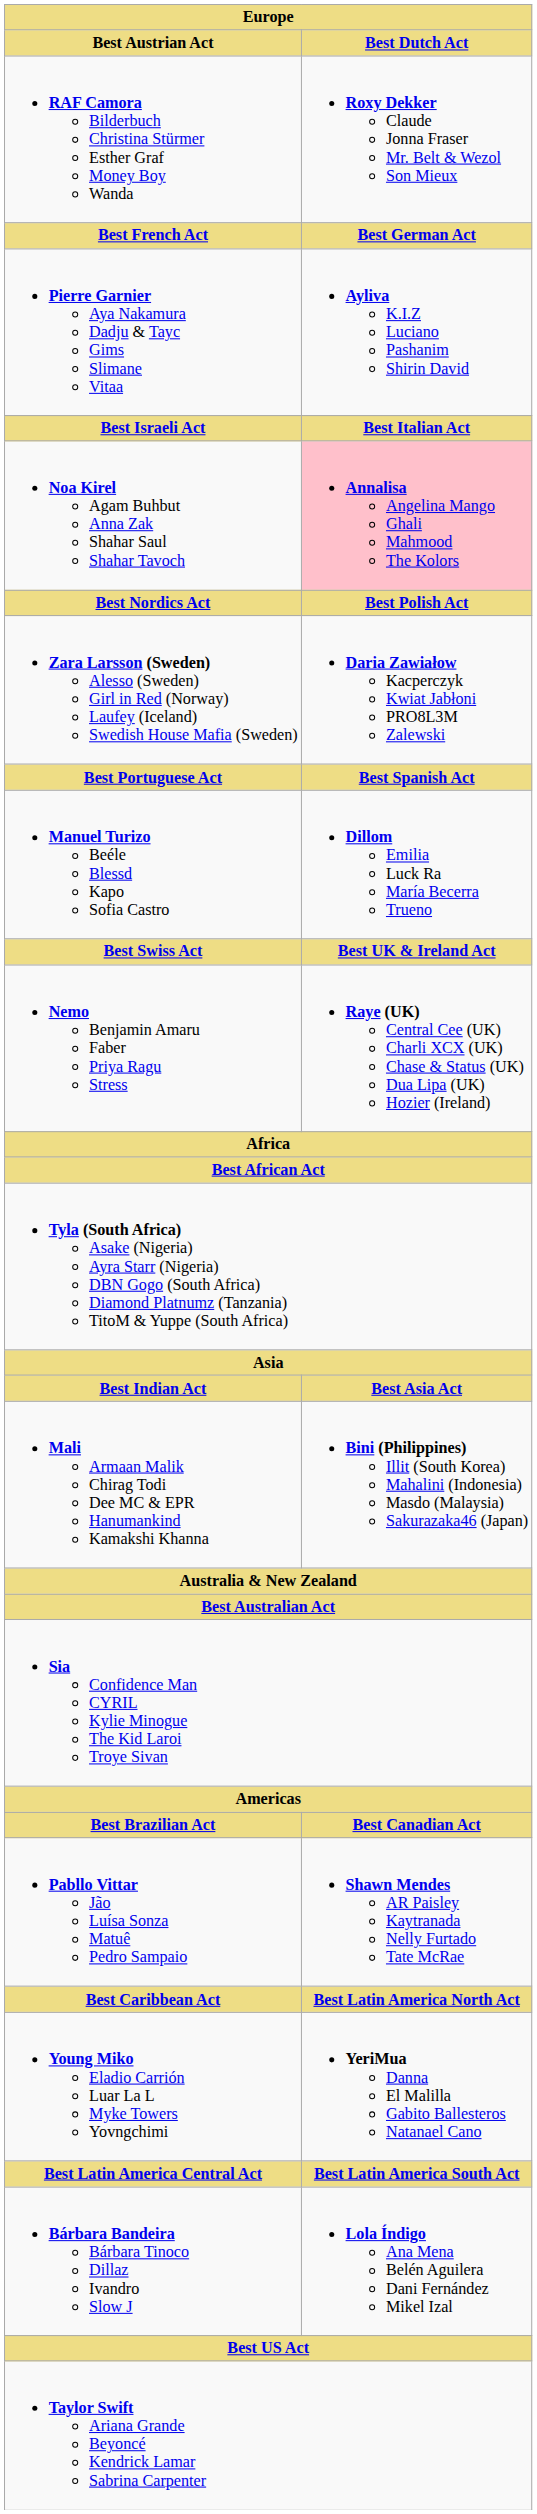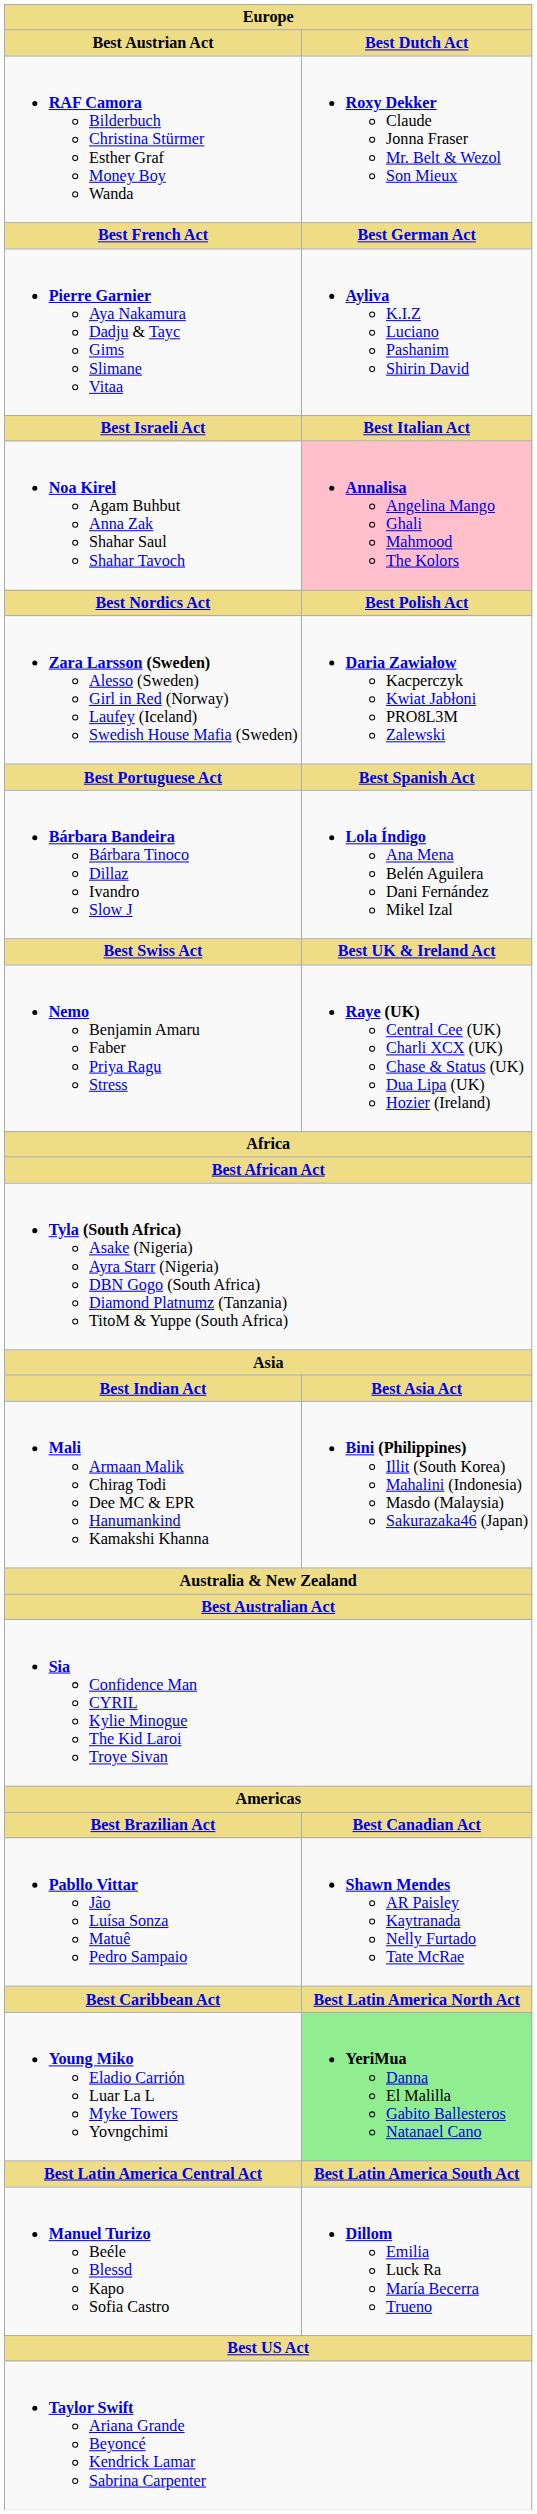 <table class="wikitable" style="width=" 100%">
 <tr>
 <th colspan="2" style="background:#EEDD85; width=50%">Europe</th>
 </tr>
 <tr>
 <th style="background:#EEDD85; width=50%">Best Austrian Act</th>
 <th style="background:#EEDD85; width=50%"><a href='#'>Best Dutch Act</a></th>
 </tr>
 <tr>
 <td valign="top"><br><ul><li><strong><a href='#'>RAF Camora</a></strong><ul><li><a href='#'>Bilderbuch</a></li><li><a href='#'>Christina Stürmer</a></li><li>Esther Graf</li><li><a href='#'>Money Boy</a></li><li>Wanda</li></ul></li></ul></td>
 <td valign="top"><br><ul><li><strong><a href='#'>Roxy Dekker</a></strong><ul><li>Claude</li><li>Jonna Fraser</li><li><a href='#'>Mr. Belt & Wezol</a></li><li><a href='#'>Son Mieux</a></li></ul></li></ul></td>
 </tr>
 <tr>
 <th style="background:#EEDD85; width=50%"><a href='#'>Best French Act</a></th>
 <th style="background:#EEDD85; width=50%"><a href='#'>Best German Act</a></th>
 </tr>
 <tr>
 <td valign="top"><br><ul><li><strong><a href='#'>Pierre Garnier</a></strong><ul><li><a href='#'>Aya Nakamura</a></li><li><a href='#'>Dadju</a> & <a href='#'>Tayc</a></li><li><a href='#'>Gims</a></li><li><a href='#'>Slimane</a></li><li><a href='#'>Vitaa</a></li></ul></li></ul></td>
 <td valign="top"><br><ul><li><strong><a href='#'>Ayliva</a></strong><ul><li><a href='#'>K.I.Z</a></li><li><a href='#'>Luciano</a></li><li><a href='#'>Pashanim</a></li><li><a href='#'>Shirin David</a></li></ul></li></ul></td>
 </tr>
 <tr>
 <th style="background:#EEDD85; width=50%"><a href='#'>Best Israeli Act</a></th>
 <th style="background:#EEDD85; width=50%"><a href='#'>Best Italian Act</a></th>
 </tr>
 <tr>
 <td valign="top"><br><ul><li><strong><a href='#'>Noa Kirel</a></strong><ul><li>Agam Buhbut</li><li><a href='#'>Anna Zak</a></li><li>Shahar Saul</li><li><a href='#'>Shahar Tavoch</a></li></ul></li></ul></td>
 <td valign="top" style="background: pink;"><br><ul><li><strong><a href='#'>Annalisa</a></strong><ul><li><a href='#'>Angelina Mango</a></li><li><a href='#'>Ghali</a></li><li><a href='#'>Mahmood</a></li><li><a href='#'>The Kolors</a></li></ul></li></ul></td>
 </tr>
 <tr>
 <th style="background:#EEDD85; width=50%"><a href='#'>Best Nordics Act</a></th>
 <th style="background:#EEDD85; width=50%"><a href='#'>Best Polish Act</a></th>
 </tr>
 <tr>
 <td valign="top"><br><ul><li><strong><a href='#'>Zara Larsson</a> (Sweden)</strong><ul><li><a href='#'>Alesso</a> (Sweden)</li><li><a href='#'>Girl in Red</a> (Norway)</li><li><a href='#'>Laufey</a> (Iceland)</li><li><a href='#'>Swedish House Mafia</a> (Sweden)</li></ul></li></ul></td>
 <td valign="top"><br><ul><li><strong><a href='#'>Daria Zawiałow</a></strong><ul><li>Kacperczyk</li><li><a href='#'>Kwiat Jabłoni</a></li><li>PRO8L3M</li><li><a href='#'>Zalewski</a></li></ul></li></ul></td>
 </tr>
 <tr>
 <th style="background:#EEDD85; width=50%"><a href='#'>Best Portuguese Act</a></th>
 <th style="background:#EEDD85; width=50%"><a href='#'>Best Spanish Act</a></th>
 </tr>
 <tr>
-<td valign="top"><br><ul><li><strong><a href='#'>Manuel Turizo</a></strong><ul><li>Beéle</li><li><a href='#'>Blessd</a></li><li>Kapo</li><li>Sofia Castro</li></ul></li></ul></td>
-<td valign="top"><br><ul><li><strong><a href='#'>Dillom</a></strong><ul><li><a href='#'>Emilia</a></li><li>Luck Ra</li><li><a href='#'>María Becerra</a></li><li><a href='#'>Trueno</a></li></ul></li></ul></td>
+<td valign="top"><br><ul><li><strong><a href='#'>Bárbara Bandeira</a></strong><ul><li><a href='#'>Bárbara Tinoco</a></li><li><a href='#'>Dillaz</a></li><li>Ivandro</li><li><a href='#'>Slow J</a></li></ul></li></ul></td>
+<td valign="top"><br><ul><li><strong><a href='#'>Lola Índigo</a></strong><ul><li><a href='#'>Ana Mena</a></li><li>Belén Aguilera</li><li>Dani Fernández</li><li>Mikel Izal</li></ul></li></ul></td>
 </tr>
 <tr>
 <th style="background:#EEDD85; width=50%"><a href='#'>Best Swiss Act</a></th>
 <th style="background:#EEDD85; width=50%"><a href='#'>Best UK & Ireland Act</a></th>
 </tr>
 <tr>
 <td valign="top"><br><ul><li><strong><a href='#'>Nemo</a></strong><ul><li>Benjamin Amaru</li><li>Faber</li><li><a href='#'>Priya Ragu</a></li><li><a href='#'>Stress</a></li></ul></li></ul></td>
 <td valign="top"><br><ul><li><strong><a href='#'>Raye</a> (UK) </strong><ul><li><a href='#'>Central Cee</a> (UK)</li><li><a href='#'>Charli XCX</a> (UK)</li><li><a href='#'>Chase & Status</a> (UK)</li><li><a href='#'>Dua Lipa</a> (UK)</li><li><a href='#'>Hozier</a> (Ireland)</li></ul></li></ul></td>
 </tr>
 <tr>
 <th colspan="2" style="background:#EEDD85; width=100%">Africa</th>
 </tr>
 <tr>
 <th colspan="2" style="background:#EEDD85; width=100%"><a href='#'>Best African Act</a></th>
 </tr>
 <tr>
 <td colspan="2" valign="top"><br><ul><li><strong><a href='#'>Tyla</a> (South Africa) </strong><ul><li><a href='#'>Asake</a> (Nigeria)</li><li><a href='#'>Ayra Starr</a> (Nigeria)</li><li><a href='#'>DBN Gogo</a> (South Africa)</li><li><a href='#'>Diamond Platnumz</a> (Tanzania)</li><li>TitoM & Yuppe (South Africa)</li></ul></li></ul></td>
 </tr>
 <tr>
 <th colspan="2" style="background:#EEDD85; width=50%">Asia</th>
 </tr>
 <tr>
 <th style="background:#EEDD85; width=50%"><a href='#'>Best Indian Act</a></th>
 <th style="background:#EEDD85; width=50%"><a href='#'>Best Asia Act</a></th>
 </tr>
 <tr>
 <td valign="top"><br><ul><li><strong><a href='#'>Mali</a></strong><ul><li><a href='#'>Armaan Malik</a></li><li>Chirag Todi</li><li>Dee MC & EPR</li><li><a href='#'>Hanumankind</a></li><li>Kamakshi Khanna</li></ul></li></ul></td>
 <td valign="top"><br><ul><li><strong><a href='#'>Bini</a> (Philippines)</strong><ul><li><a href='#'>Illit</a> (South Korea)</li><li><a href='#'>Mahalini</a> (Indonesia)</li><li>Masdo (Malaysia)</li><li><a href='#'>Sakurazaka46</a> (Japan)</li></ul></li></ul></td>
 </tr>
 <tr>
 <th colspan="2" style="background:#EEDD85; width=100%">Australia & New Zealand</th>
 </tr>
 <tr>
 <th colspan="2" style="background:#EEDD85; width=100%"><a href='#'>Best Australian Act</a></th>
 </tr>
 <tr>
 <td colspan="2" valign="top"><br><ul><li><strong><a href='#'>Sia</a></strong><ul><li><a href='#'>Confidence Man</a></li><li><a href='#'>CYRIL</a></li><li><a href='#'>Kylie Minogue</a></li><li><a href='#'>The Kid Laroi</a></li><li><a href='#'>Troye Sivan</a></li></ul></li></ul></td>
 </tr>
 <tr>
 <th colspan="2" style="background:#EEDD85; width=50%">Americas</th>
 </tr>
 <tr>
 <th style="background:#EEDD85; width=50%"><a href='#'>Best Brazilian Act</a></th>
 <th style="background:#EEDD85; width=50%"><a href='#'>Best Canadian Act</a></th>
 </tr>
 <tr>
 <td valign="top"><br><ul><li><strong><a href='#'>Pabllo Vittar</a></strong><ul><li><a href='#'>Jão</a></li><li><a href='#'>Luísa Sonza</a></li><li><a href='#'>Matuê</a></li><li><a href='#'>Pedro Sampaio</a></li></ul></li></ul></td>
 <td valign="top"><br><ul><li><strong><a href='#'>Shawn Mendes</a></strong><ul><li><a href='#'>AR Paisley</a></li><li><a href='#'>Kaytranada</a></li><li><a href='#'>Nelly Furtado</a></li><li><a href='#'>Tate McRae</a></li></ul></li></ul></td>
 </tr>
 <tr>
 <th style="background:#EEDD85; width=50%"><a href='#'>Best Caribbean Act</a></th>
 <th style="background:#EEDD85; width=50%"><a href='#'>Best Latin America North Act</a></th>
 </tr>
 <tr>
 <td valign="top"><br><ul><li><strong><a href='#'>Young Miko</a></strong><ul><li><a href='#'>Eladio Carrión</a></li><li>Luar La L</li><li><a href='#'>Myke Towers</a></li><li>Yovngchimi</li></ul></li></ul></td>
-<td valign="top"><br><ul><li><strong>YeriMua</strong><ul><li><a href='#'>Danna</a></li><li>El Malilla</li><li><a href='#'>Gabito Ballesteros</a></li><li><a href='#'>Natanael Cano</a></li></ul></li></ul></td>
+<td valign="top" style="background: lightgreen;"><br><ul><li><strong>YeriMua</strong><ul><li><a href='#'>Danna</a></li><li>El Malilla</li><li><a href='#'>Gabito Ballesteros</a></li><li><a href='#'>Natanael Cano</a></li></ul></li></ul></td>
 </tr>
 <tr>
 <th style="background:#EEDD85; width=50%"><a href='#'>Best Latin America Central Act</a></th>
 <th style="background:#EEDD85; width=50%"><a href='#'>Best Latin America South Act</a></th>
 </tr>
 <tr>
-<td valign="top"><br><ul><li><strong><a href='#'>Bárbara Bandeira</a></strong><ul><li><a href='#'>Bárbara Tinoco</a></li><li><a href='#'>Dillaz</a></li><li>Ivandro</li><li><a href='#'>Slow J</a></li></ul></li></ul></td>
-<td valign="top"><br><ul><li><strong><a href='#'>Lola Índigo</a></strong><ul><li><a href='#'>Ana Mena</a></li><li>Belén Aguilera</li><li>Dani Fernández</li><li>Mikel Izal</li></ul></li></ul></td>
+<td valign="top"><br><ul><li><strong><a href='#'>Manuel Turizo</a></strong><ul><li>Beéle</li><li><a href='#'>Blessd</a></li><li>Kapo</li><li>Sofia Castro</li></ul></li></ul></td>
+<td valign="top"><br><ul><li><strong><a href='#'>Dillom</a></strong><ul><li><a href='#'>Emilia</a></li><li>Luck Ra</li><li><a href='#'>María Becerra</a></li><li><a href='#'>Trueno</a></li></ul></li></ul></td>
 </tr>
 <tr>
 <th colspan="2" style="background:#EEDD85; width=100%"><a href='#'>Best US Act</a></th>
 </tr>
 <tr>
 <td colspan="2" valign="top"><br><ul><li><strong><a href='#'>Taylor Swift</a></strong><ul><li><a href='#'>Ariana Grande</a></li><li><a href='#'>Beyoncé</a></li><li><a href='#'>Kendrick Lamar</a></li><li><a href='#'>Sabrina Carpenter</a></li></ul></li></ul></td>
 </tr>
 </table>
